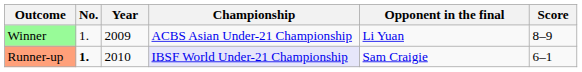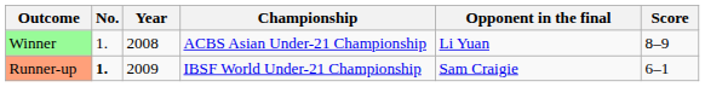 <table class="sortable wikitable">
 <tr>
 <th width="80">Outcome</th>
 <th width="20">No.</th>
 <th width="50">Year</th>
 <th width="250">Championship</th>
 <th width="200">Opponent in the final</th>
 <th width="50">Score</th>
 </tr>
 <tr>
 <td style="background:#98FB98">Winner</td>
 <td>1.</td>
-<td>2009</td>
+<td>2008</td>
 <td><a href='#'>ACBS Asian Under-21 Championship</a></td>
 <td> <a href='#'>Li Yuan</a></td>
 <td>8–9</td>
 </tr>
 <tr>
 <td style="background:#ffa07a;">Runner-up</td>
 <td><strong>1.</strong></td>
-<td>2010</td>
-<td style="background: lavender;"><a href='#'>IBSF World Under-21 Championship</a></td>
+<td>2009</td>
+<td><a href='#'>IBSF World Under-21 Championship</a></td>
 <td> <a href='#'>Sam Craigie</a></td>
 <td>6–1</td>
 </tr>
 </table>
